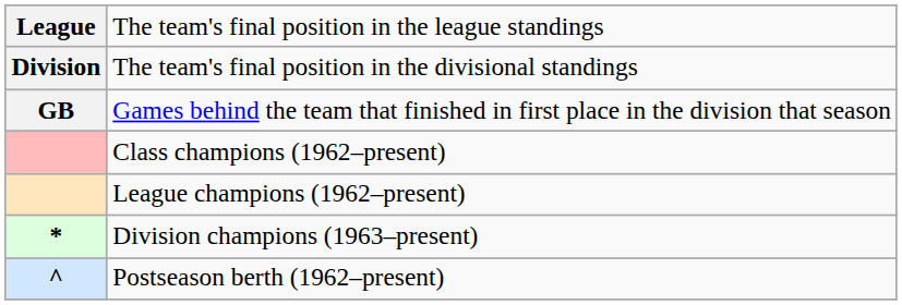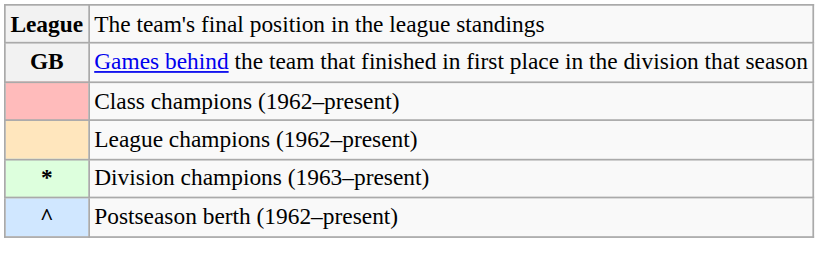 <table class="wikitable plainrowheaders" style="font-size:85%">
 <tr>
 <th scope="row" style="text-align:center"><strong>League</strong></th>
 <td>The team's final position in the league standings</td>
-</tr>
-<tr>
-<th scope="row" style="text-align:center"><strong>Division</strong></th>
-<td>The team's final position in the divisional standings</td>
 </tr>
 <tr>
 <th scope="row" style="text-align:center"><strong>GB</strong></th>
 <td><a href='#'>Games behind</a> the team that finished in first place in the division that season</td>
 </tr>
 <tr>
 <th scope="row" style="text-align:center; background-color:#FFBBBB"></th>
 <td>Class champions (1962–present)</td>
 </tr>
 <tr>
 <th scope="row" style="text-align:center; background-color:#FFE6BD"></th>
 <td>League champions (1962–present)</td>
 </tr>
 <tr>
 <th scope="row" style="text-align:center; background-color:#DDFFDD">*</th>
 <td>Division champions (1963–present)</td>
 </tr>
 <tr>
 <th scope="row" style="text-align:center; background-color:#D0E7FF">^</th>
 <td>Postseason berth (1962–present)</td>
 </tr>
 </table>
